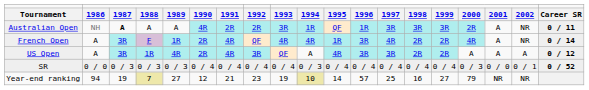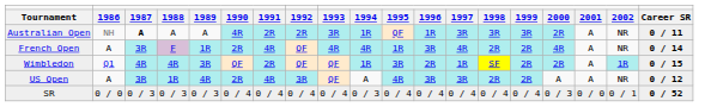 <table class=wikitable style=text-align:center;font-size:97%>
 <tr>
 <td colspan="1"></td>
 <td colspan="6"></td>
 <td></td>
 <td colspan="10"></td>
 <td colspan="1"></td>
 </tr>
 <tr>
 <th>Tournament</th>
 <th><a href='#'>1986</a></th>
 <th><a href='#'>1987</a></th>
 <th><a href='#'>1988</a></th>
 <th><a href='#'>1989</a></th>
 <th><a href='#'>1990</a></th>
 <th><a href='#'>1991</a></th>
 <th><a href='#'>1992</a></th>
 <th><a href='#'>1993</a></th>
 <th><a href='#'>1994</a></th>
 <th><a href='#'>1995</a></th>
 <th><a href='#'>1996</a></th>
 <th><a href='#'>1997</a></th>
 <th><a href='#'>1998</a></th>
 <th><a href='#'>1999</a></th>
 <th><a href='#'>2000</a></th>
 <th><a href='#'>2001</a></th>
 <th><a href='#'>2002</a></th>
 <th>Career SR</th>
 </tr>
 <tr>
 <td style="background:#EFEFEF;"><a href='#'>Australian Open</a></td>
 <td style=color:#767676>NH</td>
 <td align="center"><strong>A</strong></td>
 <td align="center">A</td>
 <td align="center">A</td>
 <td align="center"  style="background:#afeeee;"><a href='#'>4R</a></td>
 <td align="center"  style="background:#afeeee;"><a href='#'>2R</a></td>
 <td align="center"  style="background:#afeeee;"><a href='#'>2R</a></td>
 <td align="center"  style="background:#afeeee;"><a href='#'>3R</a></td>
 <td align="center"  style="background:#afeeee;"><a href='#'>1R</a></td>
 <td align="center"  style="background:#ffebcd;"><a href='#'>QF</a></td>
 <td align="center"  style="background:#afeeee;"><a href='#'>1R</a></td>
 <td align="center"  style="background:#afeeee;"><a href='#'>3R</a></td>
 <td align="center"  style="background:#afeeee;"><a href='#'>3R</a></td>
 <td align="center"  style="background:#afeeee;"><a href='#'>3R</a></td>
 <td align="center"  style="background:#afeeee;"><a href='#'>2R</a></td>
 <td align="center">A</td>
 <td>NR</td>
 <td align="center"  style="background:#EFEFEF;"><strong>0 / 11</strong></td>
 </tr>
 <tr>
 <td style="background:#EFEFEF;"><a href='#'>French Open</a></td>
 <td align="center">A</td>
 <td align="center"  style="background:#afeeee;"><a href='#'>3R</a></td>
 <td align="center"  style="background:#D8BFD8;"><a href='#'>F</a></td>
 <td align="center"  style="background:#afeeee;"><a href='#'>1R</a></td>
 <td align="center"  style="background:#afeeee;"><a href='#'>2R</a></td>
 <td align="center"  style="background:#afeeee;"><a href='#'>4R</a></td>
 <td align="center"  style="background:#ffebcd;"><a href='#'>QF</a></td>
 <td align="center"  style="background:#afeeee;"><a href='#'>4R</a></td>
 <td align="center"  style="background:#afeeee;"><a href='#'>4R</a></td>
 <td align="center"  style="background:#afeeee;"><a href='#'>1R</a></td>
 <td align="center"  style="background:#afeeee;"><a href='#'>3R</a></td>
 <td align="center"  style="background:#afeeee;"><a href='#'>4R</a></td>
 <td align="center"  style="background:#afeeee;"><a href='#'>2R</a></td>
 <td align="center"  style="background:#afeeee;"><a href='#'>2R</a></td>
 <td align="center"  style="background:#afeeee;"><a href='#'>4R</a></td>
 <td align="center">A</td>
 <td>NR</td>
 <td align="center"  style="background:#EFEFEF;"><strong>0 / 14</strong></td>
 </tr>
 <tr>
+<td style="background:#EFEFEF;"><a href='#'>Wimbledon</a></td>
+<td align="center"><a href='#'>Q1</a></td>
+<td align="center"  style="background:#afeeee;"><a href='#'>4R</a></td>
+<td align="center"  style="background:#afeeee;"><a href='#'>4R</a></td>
+<td align="center"  style="background:#afeeee;"><a href='#'>3R</a></td>
+<td align="center"  style="background:#ffebcd;"><a href='#'>QF</a></td>
+<td align="center"  style="background:#afeeee;"><a href='#'>2R</a></td>
+<td align="center"  style="background:#ffebcd;"><a href='#'>QF</a></td>
+<td align="center"  style="background:#ffebcd;"><a href='#'>QF</a></td>
+<td align="center"  style="background:#afeeee;"><a href='#'>1R</a></td>
+<td align="center"  style="background:#afeeee;"><a href='#'>3R</a></td>
+<td align="center"  style="background:#afeeee;"><a href='#'>2R</a></td>
+<td align="center"  style="background:#afeeee;"><a href='#'>1R</a></td>
+<td align="center"  style="background:yellow;"><a href='#'>SF</a></td>
+<td align="center"  style="background:#afeeee;"><a href='#'>2R</a></td>
+<td align="center"  style="background:#afeeee;"><a href='#'>2R</a></td>
+<td align="center">A</td>
+<td align="center"  style="background:#afeeee;"><a href='#'>1R</a></td>
+<td align="center"  style="background:#EFEFEF;"><strong>0 / 15</strong></td>
+</tr>
+<tr>
 <td style="background:#EFEFEF;"><a href='#'>US Open</a></td>
 <td align="center">A</td>
 <td align="center"  style="background:#afeeee;"><a href='#'>3R</a></td>
 <td align="center"  style="background:#afeeee;"><a href='#'>1R</a></td>
 <td align="center"  style="background:#afeeee;"><a href='#'>4R</a></td>
 <td align="center"  style="background:#afeeee;"><a href='#'>2R</a></td>
 <td align="center"  style="background:#afeeee;"><a href='#'>4R</a></td>
 <td align="center"  style="background:#afeeee;"><a href='#'>3R</a></td>
 <td align="center"  style="background:#ffebcd;"><a href='#'>QF</a></td>
 <td align="center">A</td>
 <td align="center"  style="background:#afeeee;"><a href='#'>4R</a></td>
 <td align="center"  style="background:#afeeee;"><a href='#'>3R</a></td>
 <td align="center"  style="background:#afeeee;"><a href='#'>3R</a></td>
 <td align="center"  style="background:#afeeee;"><a href='#'>2R</a></td>
 <td align="center"  style="background:#afeeee;"><a href='#'>2R</a></td>
 <td align="center">A</td>
 <td align="center">A</td>
-<td align="center">A</td>
+<td>NR</td>
 <td align="center"  style="background:#EFEFEF;"><strong>0 / 12</strong></td>
 </tr>
 <tr>
 <td style="background:#EFEFEF;">SR</td>
 <td align="center" style="background:#EFEFEF;">0 / 0</td>
 <td align="center" style="background:#EFEFEF;">0 / 3</td>
 <td align="center" style="background:#EFEFEF;">0 / 3</td>
 <td align="center" style="background:#EFEFEF;">0 / 3</td>
 <td align="center" style="background:#EFEFEF;">0 / 4</td>
 <td align="center" style="background:#EFEFEF;">0 / 4</td>
 <td align="center" style="background:#EFEFEF;">0 / 4</td>
 <td align="center" style="background:#EFEFEF;">0 / 4</td>
 <td align="center" style="background:#EFEFEF;">0 / 3</td>
 <td align="center" style="background:#EFEFEF;">0 / 4</td>
 <td align="center" style="background:#EFEFEF;">0 / 4</td>
 <td align="center" style="background:#EFEFEF;">0 / 4</td>
 <td align="center" style="background:#EFEFEF;">0 / 4</td>
 <td align="center" style="background:#EFEFEF;">0 / 4</td>
 <td align="center" style="background:#EFEFEF;">0 / 3</td>
 <td align="center" style="background:#EFEFEF;">0 / 0</td>
 <td align="center" style="background:#EFEFEF;">0 / 1</td>
 <td align="center" style="background:#EFEFEF;"><strong>0 / 52</strong></td>
 </tr>
-<tr>
-<td align=left>Year-end ranking</td>
-<td>94</td>
-<td>19</td>
-<td bgcolor=EEE8AA>7</td>
-<td>27</td>
-<td>12</td>
-<td>21</td>
-<td>23</td>
-<td>19</td>
-<td bgcolor=EEE8AA>10</td>
-<td>14</td>
-<td>57</td>
-<td>25</td>
-<td>16</td>
-<td>27</td>
-<td>79</td>
-<td>NR</td>
-<td>NR</td>
-<th></th>
-</tr>
 </table>
